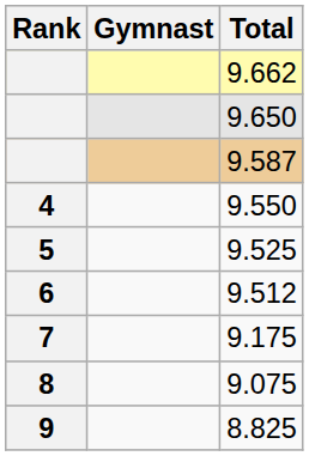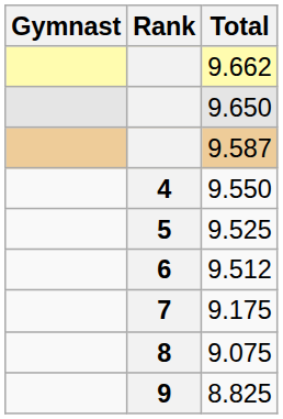 <table class="wikitable sortable" style="text-align:center; font-size:95%">
 <tr>
+<th scope=col>Gymnast</th>
 <th scope=col>Rank</th>
-<th scope=col>Gymnast</th>
 <th scope=col>Total</th>
 </tr>
 <tr bgcolor=fffcaf>
+<td align=left></td>
 <th scope=row style="text-align:center"></th>
-<td align=left></td>
 <td>9.662</td>
 </tr>
 <tr bgcolor=e5e5e5>
+<td align=left></td>
 <th scope=row style="text-align:center"></th>
-<td align=left></td>
 <td>9.650</td>
 </tr>
 <tr bgcolor=eecc99>
+<td align=left></td>
 <th scope=row style="text-align:center"></th>
-<td align=left></td>
 <td>9.587</td>
 </tr>
 <tr>
+<td align=left></td>
 <th scope=row style="text-align:center">4</th>
-<td align=left></td>
 <td>9.550</td>
 </tr>
 <tr>
+<td align=left></td>
 <th scope=row style="text-align:center">5</th>
-<td align=left></td>
 <td>9.525</td>
 </tr>
 <tr>
+<td align=left></td>
 <th scope=row style="text-align:center">6</th>
-<td align=left></td>
 <td>9.512</td>
 </tr>
 <tr>
+<td align=left></td>
 <th scope=row style="text-align:center">7</th>
-<td align=left></td>
 <td>9.175</td>
 </tr>
 <tr>
+<td align=left></td>
 <th scope=row style="text-align:center">8</th>
-<td align=left></td>
 <td>9.075</td>
 </tr>
 <tr>
+<td align=left></td>
 <th scope=row style="text-align:center">9</th>
-<td align=left></td>
 <td>8.825</td>
 </tr>
 </table>
